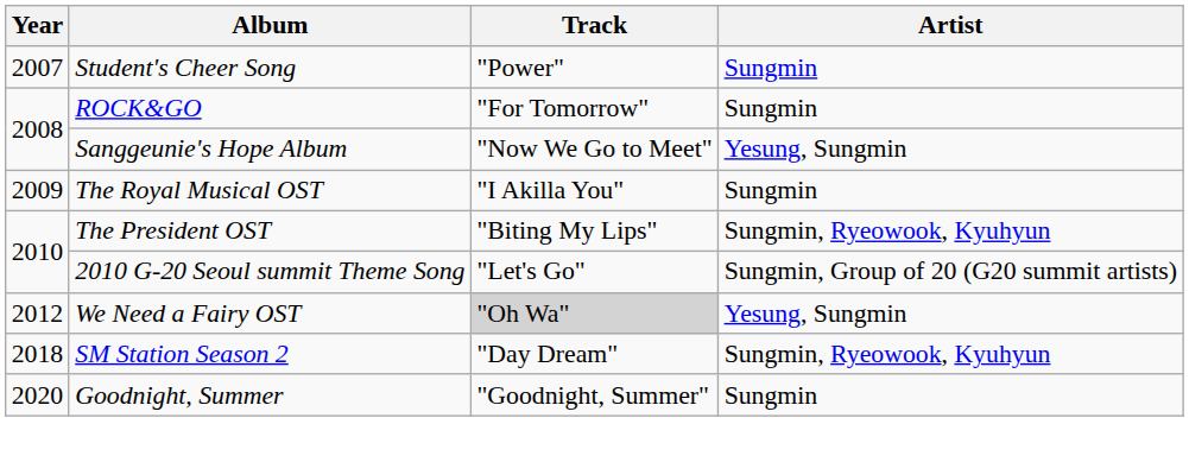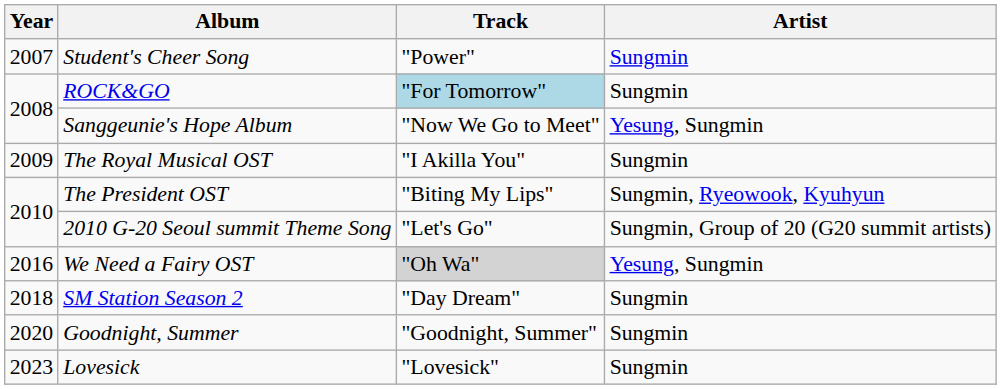 <table class="wikitable">
 <tr>
 <th>Year</th>
 <th>Album</th>
 <th>Track</th>
 <th>Artist</th>
 </tr>
 <tr>
 <td>2007</td>
 <td><em>Student's Cheer Song</em></td>
 <td>"Power"</td>
 <td><a href='#'>Sungmin</a></td>
 </tr>
 <tr>
 <td rowspan="2">2008</td>
 <td><em><a href='#'>ROCK&GO</a></em></td>
-<td>"For Tomorrow"</td>
+<td style="background: lightblue;">"For Tomorrow"</td>
 <td>Sungmin</td>
 </tr>
 <tr>
 <td><em>Sanggeunie's Hope Album</em></td>
 <td>"Now We Go to Meet"</td>
 <td><a href='#'>Yesung</a>, Sungmin</td>
 </tr>
 <tr>
 <td>2009</td>
 <td><em>The Royal Musical OST</em></td>
 <td>"I Akilla You"</td>
 <td>Sungmin</td>
 </tr>
 <tr>
 <td rowspan="2">2010</td>
 <td><em>The President OST</em></td>
 <td>"Biting My Lips"</td>
 <td>Sungmin, <a href='#'>Ryeowook</a>, <a href='#'>Kyuhyun</a></td>
 </tr>
 <tr>
 <td><em>2010 G-20 Seoul summit Theme Song</em></td>
 <td>"Let's Go"</td>
 <td>Sungmin, Group of 20 (G20 summit artists)</td>
 </tr>
 <tr>
-<td>2012</td>
+<td>2016</td>
 <td><em>We Need a Fairy OST</em></td>
 <td style="background: lightgrey;">"Oh Wa"</td>
 <td><a href='#'>Yesung</a>, Sungmin</td>
 </tr>
 <tr>
 <td>2018</td>
 <td><em><a href='#'>SM Station Season 2</a></em></td>
 <td>"Day Dream"</td>
-<td>Sungmin, <a href='#'>Ryeowook</a>, <a href='#'>Kyuhyun</a></td>
+<td>Sungmin</td>
 </tr>
 <tr>
 <td>2020</td>
 <td><em>Goodnight, Summer</em></td>
 <td>"Goodnight, Summer"</td>
 <td>Sungmin</td>
 </tr>
+<tr>
+<td>2023</td>
+<td><em>Lovesick</em></td>
+<td>"Lovesick"</td>
+<td>Sungmin</td>
+</tr>
 </table>
